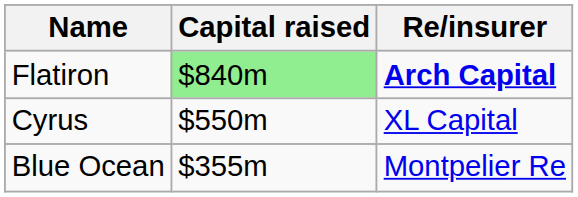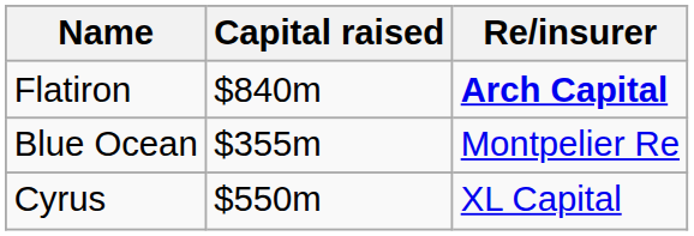 <table class="wikitable">
 <tr>
 <th>Name</th>
 <th>Capital raised</th>
 <th>Re/insurer</th>
 </tr>
 <tr>
 <td>Flatiron</td>
-<td style="background: lightgreen;">$840m</td>
+<td>$840m</td>
 <td><strong><a href='#'>Arch Capital</a></strong></td>
+</tr>
+<tr>
+<td>Blue Ocean</td>
+<td>$355m</td>
+<td><a href='#'>Montpelier Re</a></td>
 </tr>
 <tr>
 <td>Cyrus</td>
 <td>$550m</td>
 <td><a href='#'>XL Capital</a></td>
 </tr>
-<tr>
-<td>Blue Ocean</td>
-<td>$355m</td>
-<td><a href='#'>Montpelier Re</a></td>
-</tr>
 </table>
